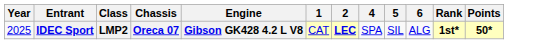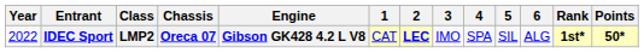 <table class="wikitable" style="text-align:center; font-size:85%">
 <tr>
 <th>Year</th>
 <th>Entrant</th>
 <th>Class</th>
 <th>Chassis</th>
 <th>Engine</th>
 <th>1</th>
 <th>2</th>
+<th>3</th>
 <th>4</th>
 <th>5</th>
 <th>6</th>
 <th>Rank</th>
 <th>Points</th>
 </tr>
 <tr>
-<td><a href='#'>2025</a></td>
+<td><a href='#'>2022</a></td>
 <th><a href='#'>IDEC Sport</a></th>
 <th>LMP2</th>
 <th><a href='#'>Oreca 07</a></th>
 <th><a href='#'>Gibson</a> GK428 4.2 L V8</th>
 <td style="background:#FFFFBF;"><a href='#'>CAT</a><br></td>
 <td style="background:#FFFFBF;"><strong><a href='#'>LEC</a><br></strong></td>
+<td style="background:#;"><a href='#'>IMO</a><br></td>
 <td style="background:#;"><a href='#'>SPA</a><br></td>
 <td style="background:#;"><a href='#'>SIL</a><br></td>
 <td style="background:#;"><a href='#'>ALG</a><br></td>
 <th style="background:#FFFFBF;">1st*</th>
 <th style="background:#FFFFBF;">50*</th>
 </tr>
 </table>
